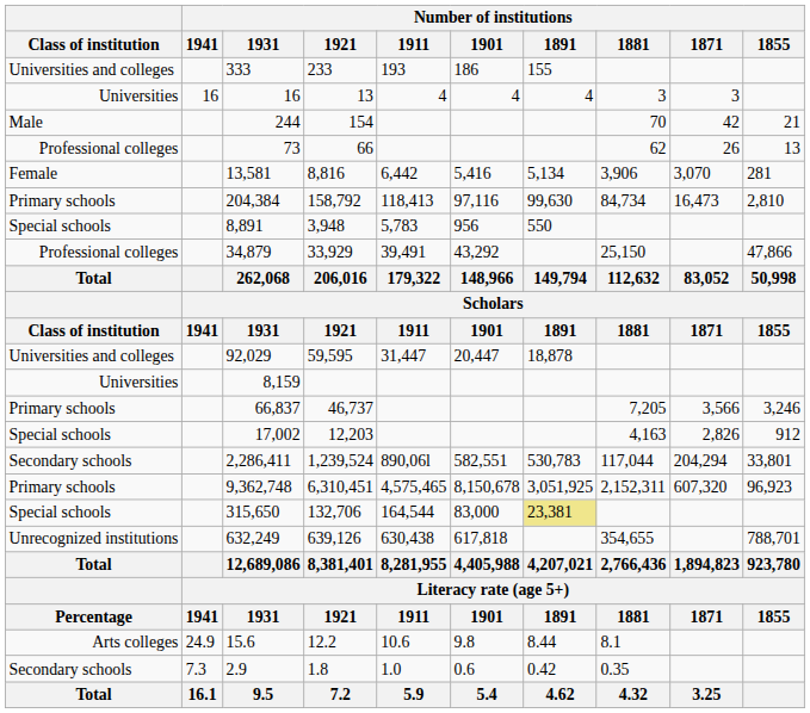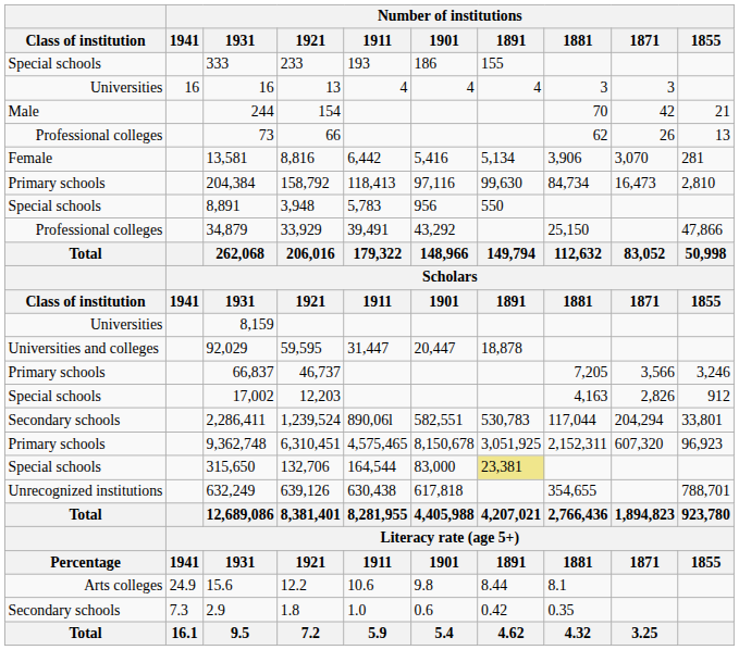 <table class="wikitable">
 <tr>
 <th></th>
 <th colspan="9">Number of institutions</th>
 </tr>
 <tr>
 <th>Class of institution</th>
 <th>1941</th>
 <th>1931</th>
 <th>1921</th>
 <th>1911</th>
 <th>1901</th>
 <th>1891</th>
 <th>1881</th>
 <th>1871</th>
 <th>1855</th>
 </tr>
 <tr>
-<td>Universities and colleges</td>
+<td>Special schools</td>
 <td></td>
 <td>333</td>
 <td>233</td>
 <td>193</td>
 <td>186</td>
 <td>155</td>
 <td></td>
 <td></td>
 <td></td>
 </tr>
 <tr>
 <td align="right">Universities</td>
 <td align="right">16</td>
 <td align="right">16</td>
 <td align="right">13</td>
 <td align="right">4</td>
 <td align="right">4</td>
 <td align="right">4</td>
 <td align="right">3</td>
 <td align="right">3</td>
 <td></td>
 </tr>
 <tr>
 <td>Male</td>
 <td></td>
 <td align="right">244</td>
 <td align="right">154</td>
 <td></td>
 <td></td>
 <td></td>
 <td align="right">70</td>
 <td align="right">42</td>
 <td align="right">21</td>
 </tr>
 <tr>
 <td align="right">Professional colleges</td>
 <td></td>
 <td align="right">73</td>
 <td align="right">66</td>
 <td></td>
 <td></td>
 <td></td>
 <td align="right">62</td>
 <td align="right">26</td>
 <td align="right">13</td>
 </tr>
 <tr>
 <td>Female</td>
 <td></td>
 <td>13,581</td>
 <td>8,816</td>
 <td>6,442</td>
 <td>5,416</td>
 <td>5,134</td>
 <td>3,906</td>
 <td>3,070</td>
 <td>281</td>
 </tr>
 <tr>
 <td>Primary schools</td>
 <td></td>
 <td>204,384</td>
 <td>158,792</td>
 <td>118,413</td>
 <td>97,116</td>
 <td>99,630</td>
 <td>84,734</td>
 <td>16,473</td>
 <td>2,810</td>
 </tr>
 <tr>
 <td>Special schools</td>
 <td></td>
 <td>8,891</td>
 <td>3,948</td>
 <td>5,783</td>
 <td>956</td>
 <td>550</td>
 <td></td>
 <td></td>
 <td></td>
 </tr>
 <tr>
 <td align="right">Professional colleges</td>
 <td></td>
 <td>34,879</td>
 <td>33,929</td>
 <td>39,491</td>
 <td>43,292</td>
 <td></td>
 <td>25,150</td>
 <td></td>
 <td>47,866</td>
 </tr>
 <tr>
 <th>Total</th>
 <th></th>
 <th>262,068</th>
 <th>206,016</th>
 <th>179,322</th>
 <th>148,966</th>
 <th>149,794</th>
 <th>112,632</th>
 <th>83,052</th>
 <th>50,998</th>
 </tr>
 <tr>
 <th></th>
 <th colspan="9">Scholars</th>
 </tr>
 <tr>
 <th>Class of institution</th>
 <th>1941</th>
 <th>1931</th>
 <th>1921</th>
 <th>1911</th>
 <th>1901</th>
 <th>1891</th>
 <th>1881</th>
 <th>1871</th>
 <th>1855</th>
 </tr>
 <tr>
+<td align="right">Universities</td>
+<td></td>
+<td align="right">8,159</td>
+<td></td>
+<td></td>
+<td></td>
+<td></td>
+<td></td>
+<td></td>
+<td></td>
+</tr>
+<tr>
 <td>Universities and colleges</td>
 <td></td>
 <td>92,029</td>
 <td>59,595</td>
 <td>31,447</td>
 <td>20,447</td>
 <td>18,878</td>
-<td></td>
-<td></td>
-<td></td>
-</tr>
-<tr>
-<td align="right">Universities</td>
-<td></td>
-<td align="right">8,159</td>
-<td></td>
-<td></td>
-<td></td>
-<td></td>
 <td></td>
 <td></td>
 <td></td>
 </tr>
 <tr>
 <td>Primary schools</td>
 <td></td>
 <td align="right">66,837</td>
 <td align="right">46,737</td>
 <td></td>
 <td></td>
 <td></td>
 <td align="right">7,205</td>
 <td align="right">3,566</td>
 <td align="right">3,246</td>
 </tr>
 <tr>
 <td>Special schools</td>
 <td></td>
 <td align="right">17,002</td>
 <td align="right">12,203</td>
 <td></td>
 <td></td>
 <td></td>
 <td align="right">4,163</td>
 <td align="right">2,826</td>
 <td align="right">912</td>
 </tr>
 <tr>
 <td>Secondary schools</td>
 <td></td>
 <td>2,286,411</td>
 <td>1,239,524</td>
 <td>890,06l</td>
 <td>582,551</td>
 <td>530,783</td>
 <td>117,044</td>
 <td>204,294</td>
 <td>33,801</td>
 </tr>
 <tr>
 <td>Primary schools</td>
 <td></td>
 <td>9,362,748</td>
 <td>6,310,451</td>
 <td>4,575,465</td>
 <td>8,150,678</td>
 <td>3,051,925</td>
 <td>2,152,311</td>
 <td>607,320</td>
 <td>96,923</td>
 </tr>
 <tr>
 <td>Special schools</td>
 <td></td>
 <td>315,650</td>
 <td>132,706</td>
 <td>164,544</td>
 <td>83,000</td>
 <td style="background: khaki;">23,381</td>
 <td></td>
 <td></td>
 <td></td>
 </tr>
 <tr>
 <td>Unrecognized institutions</td>
 <td></td>
 <td>632,249</td>
 <td>639,126</td>
 <td>630,438</td>
 <td>617,818</td>
 <td></td>
 <td>354,655</td>
 <td></td>
 <td>788,701</td>
 </tr>
 <tr>
 <th>Total</th>
 <th></th>
 <th>12,689,086</th>
 <th>8,381,401</th>
 <th>8,281,955</th>
 <th>4,405,988</th>
 <th>4,207,021</th>
 <th>2,766,436</th>
 <th>1,894,823</th>
 <th>923,780</th>
 </tr>
 <tr>
 <th></th>
 <th colspan="9">Literacy rate (age 5+)</th>
 </tr>
 <tr>
 <th>Percentage</th>
 <th>1941</th>
 <th>1931</th>
 <th>1921</th>
 <th>1911</th>
 <th>1901</th>
 <th>1891</th>
 <th>1881</th>
 <th>1871</th>
 <th>1855</th>
 </tr>
 <tr>
 <td align="right">Arts colleges</td>
 <td>24.9</td>
 <td>15.6</td>
 <td>12.2</td>
 <td>10.6</td>
 <td>9.8</td>
 <td>8.44</td>
 <td>8.1</td>
 <td></td>
 <td></td>
 </tr>
 <tr>
 <td>Secondary schools</td>
 <td>7.3</td>
 <td>2.9</td>
 <td>1.8</td>
 <td>1.0</td>
 <td>0.6</td>
 <td>0.42</td>
 <td>0.35</td>
 <td></td>
 <td></td>
 </tr>
 <tr>
 <th>Total</th>
 <th>16.1</th>
 <th>9.5</th>
 <th>7.2</th>
 <th>5.9</th>
 <th>5.4</th>
 <th>4.62</th>
 <th>4.32</th>
 <th>3.25</th>
 <th></th>
 </tr>
 </table>
